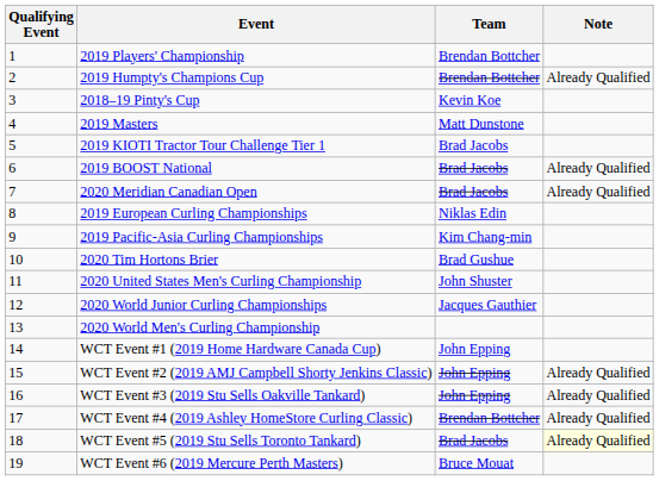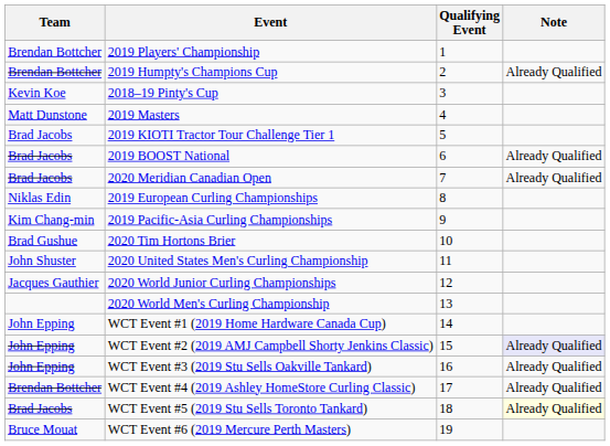 <table class=wikitable>
 <tr>
+<th>Team</th>
+<th>Event</th>
 <th>Qualifying <br> Event</th>
-<th>Event</th>
-<th>Team</th>
 <th>Note</th>
 </tr>
 <tr>
+<td> <a href='#'>Brendan Bottcher</a></td>
+<td><a href='#'>2019 Players' Championship</a></td>
 <td>1</td>
-<td><a href='#'>2019 Players' Championship</a></td>
-<td> <a href='#'>Brendan Bottcher</a></td>
 <td></td>
 </tr>
 <tr>
+<td> <s><a href='#'>Brendan Bottcher</a></s></td>
+<td><a href='#'>2019 Humpty's Champions Cup</a></td>
 <td>2</td>
-<td><a href='#'>2019 Humpty's Champions Cup</a></td>
-<td> <s><a href='#'>Brendan Bottcher</a></s></td>
 <td>Already Qualified</td>
 </tr>
 <tr>
+<td> <a href='#'>Kevin Koe</a></td>
+<td><a href='#'>2018–19 Pinty's Cup</a></td>
 <td>3</td>
-<td><a href='#'>2018–19 Pinty's Cup</a></td>
-<td> <a href='#'>Kevin Koe</a></td>
 <td></td>
 </tr>
 <tr>
+<td> <a href='#'>Matt Dunstone</a></td>
+<td><a href='#'>2019 Masters</a></td>
 <td>4</td>
-<td><a href='#'>2019 Masters</a></td>
-<td> <a href='#'>Matt Dunstone</a></td>
 <td></td>
 </tr>
 <tr>
+<td> <a href='#'>Brad Jacobs</a></td>
+<td><a href='#'>2019 KIOTI Tractor Tour Challenge Tier 1</a></td>
 <td>5</td>
-<td><a href='#'>2019 KIOTI Tractor Tour Challenge Tier 1</a></td>
-<td> <a href='#'>Brad Jacobs</a></td>
 <td></td>
 </tr>
 <tr>
+<td> <s><a href='#'>Brad Jacobs</a></s></td>
+<td><a href='#'>2019 BOOST National</a></td>
 <td>6</td>
-<td><a href='#'>2019 BOOST National</a></td>
-<td> <s><a href='#'>Brad Jacobs</a></s></td>
 <td>Already Qualified</td>
 </tr>
 <tr>
+<td> <s><a href='#'>Brad Jacobs</a></s></td>
+<td><a href='#'>2020 Meridian Canadian Open</a></td>
 <td>7</td>
-<td><a href='#'>2020 Meridian Canadian Open</a></td>
-<td> <s><a href='#'>Brad Jacobs</a></s></td>
 <td>Already Qualified</td>
 </tr>
 <tr>
+<td> <a href='#'>Niklas Edin</a></td>
+<td><a href='#'>2019 European Curling Championships</a></td>
 <td>8</td>
-<td><a href='#'>2019 European Curling Championships</a></td>
-<td> <a href='#'>Niklas Edin</a></td>
 <td></td>
 </tr>
 <tr>
+<td> <a href='#'>Kim Chang-min</a></td>
+<td><a href='#'>2019 Pacific-Asia Curling Championships</a></td>
 <td>9</td>
-<td><a href='#'>2019 Pacific-Asia Curling Championships</a></td>
-<td> <a href='#'>Kim Chang-min</a></td>
 <td></td>
 </tr>
 <tr>
+<td> <a href='#'>Brad Gushue</a></td>
+<td><a href='#'>2020 Tim Hortons Brier</a></td>
 <td>10</td>
-<td><a href='#'>2020 Tim Hortons Brier</a></td>
-<td> <a href='#'>Brad Gushue</a></td>
 <td></td>
 </tr>
 <tr>
+<td> <a href='#'>John Shuster</a></td>
+<td><a href='#'>2020 United States Men's Curling Championship</a></td>
 <td>11</td>
-<td><a href='#'>2020 United States Men's Curling Championship</a></td>
-<td> <a href='#'>John Shuster</a></td>
 <td></td>
 </tr>
 <tr>
+<td> <a href='#'>Jacques Gauthier</a></td>
+<td><a href='#'>2020 World Junior Curling Championships</a></td>
 <td>12</td>
-<td><a href='#'>2020 World Junior Curling Championships</a></td>
-<td> <a href='#'>Jacques Gauthier</a></td>
 <td></td>
 </tr>
 <tr>
+<td></td>
+<td><a href='#'>2020 World Men's Curling Championship</a></td>
 <td>13</td>
-<td><a href='#'>2020 World Men's Curling Championship</a></td>
-<td></td>
 <td></td>
 </tr>
 <tr>
+<td> <a href='#'>John Epping</a></td>
+<td>WCT Event #1 (<a href='#'>2019 Home Hardware Canada Cup</a>)</td>
 <td>14</td>
-<td>WCT Event #1 (<a href='#'>2019 Home Hardware Canada Cup</a>)</td>
-<td> <a href='#'>John Epping</a></td>
 <td></td>
 </tr>
 <tr>
+<td> <s><a href='#'>John Epping</a></s></td>
+<td>WCT Event #2 (<a href='#'>2019 AMJ Campbell Shorty Jenkins Classic</a>)</td>
 <td>15</td>
-<td>WCT Event #2 (<a href='#'>2019 AMJ Campbell Shorty Jenkins Classic</a>)</td>
+<td style="background: lavender;">Already Qualified</td>
+</tr>
+<tr>
 <td> <s><a href='#'>John Epping</a></s></td>
+<td>WCT Event #3 (<a href='#'>2019 Stu Sells Oakville Tankard</a>)</td>
+<td>16</td>
 <td>Already Qualified</td>
 </tr>
 <tr>
-<td>16</td>
-<td>WCT Event #3 (<a href='#'>2019 Stu Sells Oakville Tankard</a>)</td>
-<td> <s><a href='#'>John Epping</a></s></td>
+<td> <s><a href='#'>Brendan Bottcher</a></s></td>
+<td>WCT Event #4 (<a href='#'>2019 Ashley HomeStore Curling Classic</a>)</td>
+<td>17</td>
 <td>Already Qualified</td>
 </tr>
 <tr>
-<td>17</td>
-<td>WCT Event #4 (<a href='#'>2019 Ashley HomeStore Curling Classic</a>)</td>
-<td> <s><a href='#'>Brendan Bottcher</a></s></td>
-<td>Already Qualified</td>
-</tr>
-<tr>
+<td> <s><a href='#'>Brad Jacobs</a></s></td>
+<td>WCT Event #5 (<a href='#'>2019 Stu Sells Toronto Tankard</a>)</td>
 <td>18</td>
-<td>WCT Event #5 (<a href='#'>2019 Stu Sells Toronto Tankard</a>)</td>
-<td> <s><a href='#'>Brad Jacobs</a></s></td>
 <td style="background: lightyellow;">Already Qualified</td>
 </tr>
 <tr>
+<td> <a href='#'>Bruce Mouat</a></td>
+<td>WCT Event #6 (<a href='#'>2019 Mercure Perth Masters</a>)</td>
 <td>19</td>
-<td>WCT Event #6 (<a href='#'>2019 Mercure Perth Masters</a>)</td>
-<td> <a href='#'>Bruce Mouat</a></td>
 <td></td>
 </tr>
 </table>
